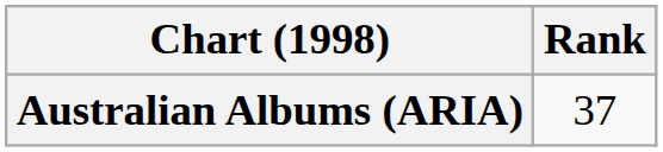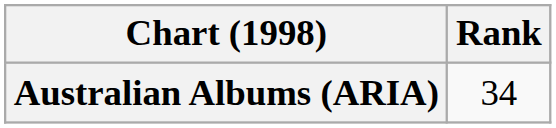 <table class="wikitable plainrowheaders" style="text-align:center">
 <tr>
 <th scope="col">Chart (1998)</th>
 <th scope="col">Rank</th>
 </tr>
 <tr>
 <th scope="row">Australian Albums (ARIA)</th>
-<td>37</td>
+<td>34</td>
 </tr>
 </table>
